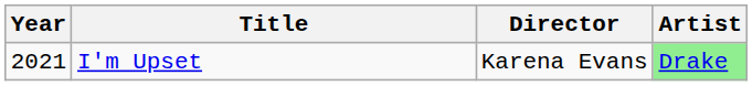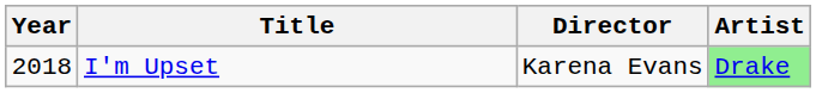 <table class="wikitable">
 <tr>
 <th>Year</th>
 <th scope="col" style="width:17em;">Title</th>
 <th>Director</th>
 <th>Artist</th>
 </tr>
 <tr>
-<td>2021</td>
+<td>2018</td>
 <td scope="row"><a href='#'>I'm Upset</a></td>
 <td>Karena Evans</td>
 <td style="background: lightgreen;"><a href='#'>Drake</a></td>
 </tr>
 </table>
